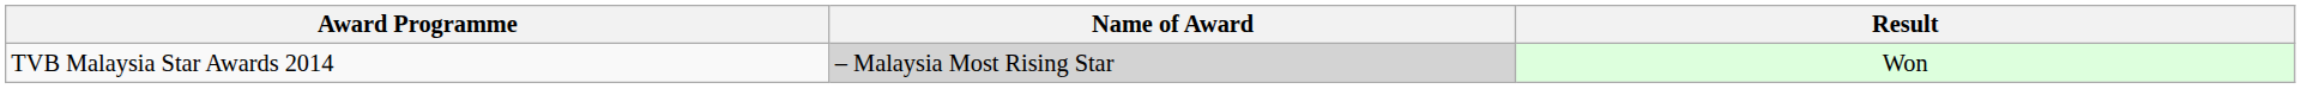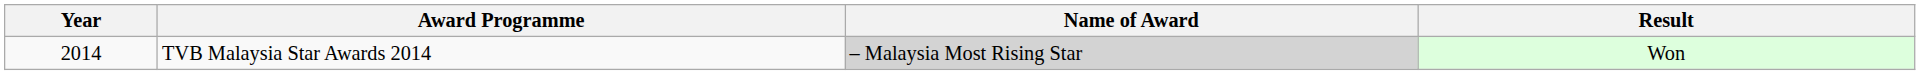 <table class="wikitable" style="width:95%;">
 <tr>
+<th style="width:8%">Year</th>
 <th style="width:36%">Award Programme</th>
 <th style="width:30%">Name of Award</th>
 <th style="width:60%">Result</th>
 </tr>
 <tr>
+<td align="center">2014</td>
 <td>TVB Malaysia Star Awards 2014</td>
 <td style="background: lightgrey;">– Malaysia Most Rising Star</td>
 <td style="background:#ddffdd;text-align:center;">Won</td>
 </tr>
 </table>
